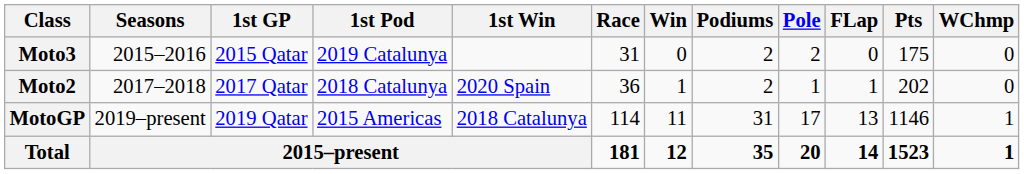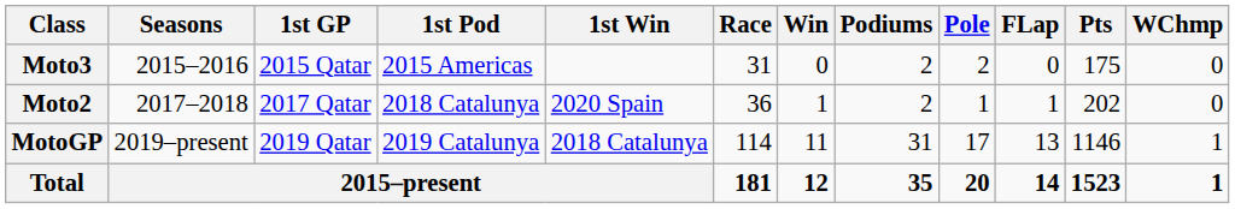 <table class="wikitable" style=text-align:right;">
 <tr>
 <th>Class</th>
 <th>Seasons</th>
 <th>1st GP</th>
 <th>1st Pod</th>
 <th>1st Win</th>
 <th>Race</th>
 <th>Win</th>
 <th>Podiums</th>
 <th><a href='#'>Pole</a></th>
 <th>FLap</th>
 <th>Pts</th>
 <th>WChmp</th>
 </tr>
 <tr>
 <th>Moto3</th>
 <td>2015–2016</td>
 <td style="text-align:left;"><a href='#'>2015 Qatar</a></td>
-<td style="text-align:left;"><a href='#'>2019 Catalunya</a></td>
+<td style="text-align:left;"><a href='#'>2015 Americas</a></td>
 <td style="text-align:left;"></td>
 <td>31</td>
 <td>0</td>
 <td>2</td>
 <td>2</td>
 <td>0</td>
 <td>175</td>
 <td>0</td>
 </tr>
 <tr>
 <th>Moto2</th>
 <td>2017–2018</td>
 <td style="text-align:left;"><a href='#'>2017 Qatar</a></td>
 <td style="text-align:left;"><a href='#'>2018 Catalunya</a></td>
 <td style="text-align:left;"><a href='#'>2020 Spain</a></td>
 <td>36</td>
 <td>1</td>
 <td>2</td>
 <td>1</td>
 <td>1</td>
 <td>202</td>
 <td>0</td>
 </tr>
 <tr>
 <th>MotoGP</th>
 <td>2019–present</td>
 <td style="text-align:left;"><a href='#'>2019 Qatar</a></td>
-<td style="text-align:left;"><a href='#'>2015 Americas</a></td>
+<td style="text-align:left;"><a href='#'>2019 Catalunya</a></td>
 <td style="text-align:left;"><a href='#'>2018 Catalunya</a></td>
 <td>114</td>
 <td>11</td>
 <td>31</td>
 <td>17</td>
 <td>13</td>
 <td>1146</td>
 <td>1</td>
 </tr>
 <tr>
 <th>Total</th>
 <th colspan="4">2015–present</th>
 <td><strong>181</strong></td>
 <td><strong>12</strong></td>
 <td><strong>35</strong></td>
 <td><strong>20</strong></td>
 <td><strong>14</strong></td>
 <td><strong>1523</strong></td>
 <td><strong>1</strong></td>
 </tr>
 </table>
